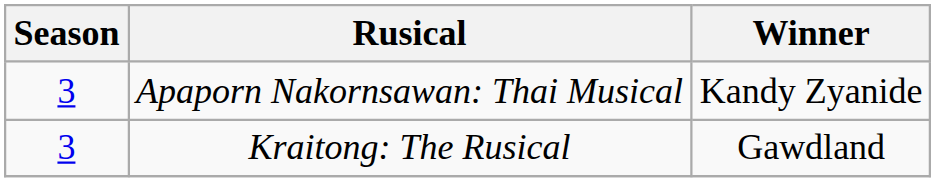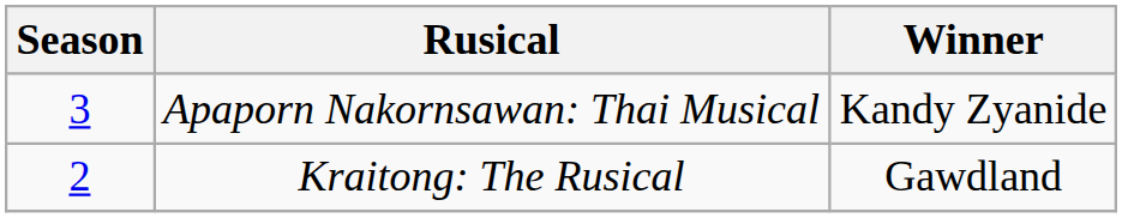 <table class="wikitable sortable" style="text-align:center;">
 <tr>
 <th>Season</th>
 <th>Rusical</th>
 <th>Winner</th>
 </tr>
 <tr>
 <td><a href='#'>3</a></td>
 <td nowrap><em>Apaporn Nakornsawan: Thai Musical</em></td>
 <td nowrap>Kandy Zyanide</td>
 </tr>
 <tr>
-<td><a href='#'>3</a></td>
+<td><a href='#'>2</a></td>
 <td nowrap><em>Kraitong: The Rusical</em></td>
 <td nowrap>Gawdland</td>
 </tr>
 <tr>
 </tr>
 </table>
